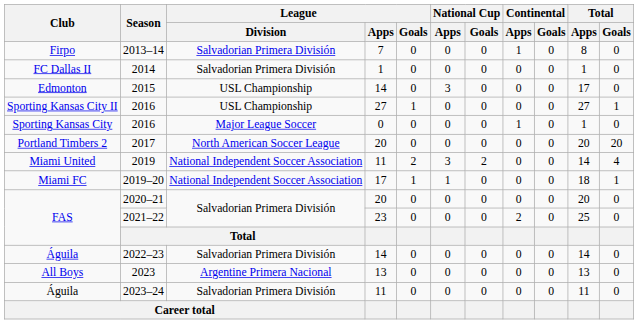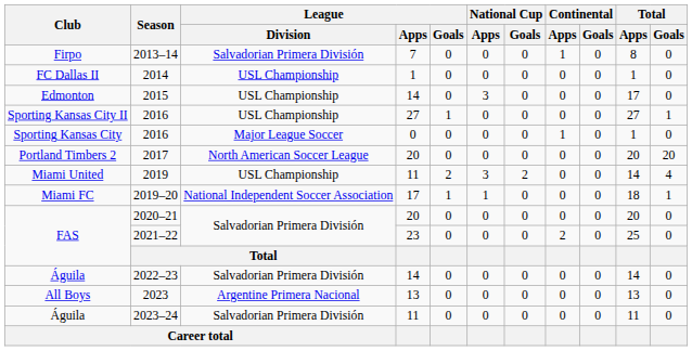 <table class="wikitable", style="text-align:center">
 <tr>
 <th rowspan="2">Club</th>
 <th rowspan="2">Season</th>
 <th colspan="3">League</th>
 <th colspan="2">National Cup</th>
 <th colspan="2">Continental</th>
 <th colspan="2">Total</th>
 </tr>
 <tr>
 <th>Division</th>
 <th>Apps</th>
 <th>Goals</th>
 <th>Apps</th>
 <th>Goals</th>
 <th>Apps</th>
 <th>Goals</th>
 <th>Apps</th>
 <th>Goals</th>
 </tr>
 <tr>
 <td><a href='#'>Firpo</a></td>
 <td>2013–14</td>
 <td><a href='#'>Salvadorian Primera División</a></td>
 <td>7</td>
 <td>0</td>
 <td>0</td>
 <td>0</td>
 <td>1</td>
 <td>0</td>
 <td>8</td>
 <td>0</td>
 </tr>
 <tr>
 <td><a href='#'>FC Dallas II</a></td>
 <td>2014</td>
-<td>Salvadorian Primera División</td>
+<td><a href='#'>USL Championship</a></td>
 <td>1</td>
 <td>0</td>
 <td>0</td>
 <td>0</td>
 <td>0</td>
 <td>0</td>
 <td>1</td>
 <td>0</td>
 </tr>
 <tr>
 <td><a href='#'>Edmonton</a></td>
 <td>2015</td>
 <td>USL Championship</td>
 <td>14</td>
 <td>0</td>
 <td>3</td>
 <td>0</td>
 <td>0</td>
 <td>0</td>
 <td>17</td>
 <td>0</td>
 </tr>
 <tr>
 <td><a href='#'>Sporting Kansas City II</a></td>
 <td>2016</td>
 <td>USL Championship</td>
 <td>27</td>
 <td>1</td>
 <td>0</td>
 <td>0</td>
 <td>0</td>
 <td>0</td>
 <td>27</td>
 <td>1</td>
 </tr>
 <tr>
 <td><a href='#'>Sporting Kansas City</a></td>
 <td>2016</td>
 <td><a href='#'>Major League Soccer</a></td>
 <td>0</td>
 <td>0</td>
 <td>0</td>
 <td>0</td>
 <td>1</td>
 <td>0</td>
 <td>1</td>
 <td>0</td>
 </tr>
 <tr>
 <td><a href='#'>Portland Timbers 2</a></td>
 <td>2017</td>
 <td><a href='#'>North American Soccer League</a></td>
 <td>20</td>
 <td>0</td>
 <td>0</td>
 <td>0</td>
 <td>0</td>
 <td>0</td>
 <td>20</td>
 <td>20</td>
 </tr>
 <tr>
 <td><a href='#'>Miami United</a></td>
 <td>2019</td>
-<td><a href='#'>National Independent Soccer Association</a></td>
+<td>USL Championship</td>
 <td>11</td>
 <td>2</td>
 <td>3</td>
 <td>2</td>
 <td>0</td>
 <td>0</td>
 <td>14</td>
 <td>4</td>
 </tr>
 <tr>
 <td><a href='#'>Miami FC</a></td>
 <td>2019–20</td>
 <td><a href='#'>National Independent Soccer Association</a></td>
 <td>17</td>
 <td>1</td>
 <td>1</td>
 <td>0</td>
 <td>0</td>
 <td>0</td>
 <td>18</td>
 <td>1</td>
 </tr>
 <tr>
 <td rowspan="3"><a href='#'>FAS</a></td>
 <td>2020–21</td>
 <td rowspan="2">Salvadorian Primera División</td>
 <td>20</td>
 <td>0</td>
 <td>0</td>
 <td>0</td>
 <td>0</td>
 <td>0</td>
 <td>20</td>
 <td>0</td>
 </tr>
 <tr>
 <td>2021–22</td>
 <td>23</td>
 <td>0</td>
 <td>0</td>
 <td>0</td>
 <td>2</td>
 <td>0</td>
 <td>25</td>
 <td>0</td>
 </tr>
 <tr>
 <th colspan="2">Total</th>
 <th></th>
 <th></th>
 <th></th>
 <th></th>
 <th></th>
 <th></th>
 <th></th>
 <th></th>
 </tr>
 <tr>
 <td><a href='#'>Águila</a></td>
 <td>2022–23</td>
 <td>Salvadorian Primera División</td>
 <td>14</td>
 <td>0</td>
 <td>0</td>
 <td>0</td>
 <td>0</td>
 <td>0</td>
 <td>14</td>
 <td>0</td>
 </tr>
 <tr>
 <td><a href='#'>All Boys</a></td>
 <td>2023</td>
 <td><a href='#'>Argentine Primera Nacional</a></td>
 <td>13</td>
 <td>0</td>
 <td>0</td>
 <td>0</td>
 <td>0</td>
 <td>0</td>
 <td>13</td>
 <td>0</td>
 </tr>
 <tr>
 <td>Águila</td>
 <td>2023–24</td>
 <td>Salvadorian Primera División</td>
 <td>11</td>
 <td>0</td>
 <td>0</td>
 <td>0</td>
 <td>0</td>
 <td>0</td>
 <td>11</td>
 <td>0</td>
 </tr>
 <tr>
 <th colspan="3">Career total</th>
 <th></th>
 <th></th>
 <th></th>
 <th></th>
 <th></th>
 <th></th>
 <th></th>
 <th></th>
 </tr>
 </table>
